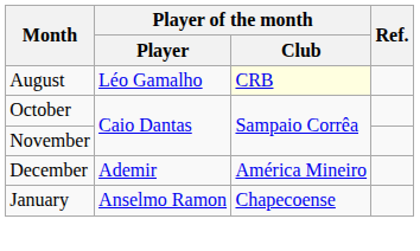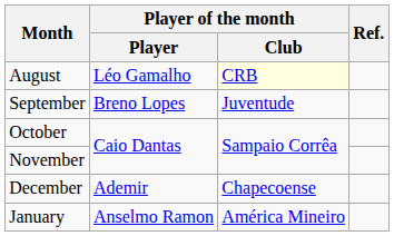 <table class="wikitable">
 <tr>
 <th rowspan="2">Month</th>
 <th colspan="2">Player of the month</th>
 <th rowspan="2">Ref.</th>
 </tr>
 <tr>
 <th>Player</th>
 <th>Club</th>
 </tr>
 <tr>
 <td>August</td>
 <td> <a href='#'>Léo Gamalho</a></td>
 <td style="background: lightyellow;"><a href='#'>CRB</a></td>
 <td></td>
 </tr>
 <tr>
+<td>September</td>
+<td> <a href='#'>Breno Lopes</a></td>
+<td><a href='#'>Juventude</a></td>
+<td></td>
+</tr>
+<tr>
 <td rowspan=2>October</td>
 </tr>
 <tr>
 <td rowspan=2> <a href='#'>Caio Dantas</a></td>
 <td rowspan=2><a href='#'>Sampaio Corrêa</a></td>
 <td></td>
 </tr>
 <tr>
 <td>November</td>
 <td></td>
 </tr>
 <tr>
 <td>December</td>
 <td> <a href='#'>Ademir</a></td>
-<td><a href='#'>América Mineiro</a></td>
+<td><a href='#'>Chapecoense</a></td>
 <td></td>
 </tr>
 <tr>
 <td>January</td>
 <td> <a href='#'>Anselmo Ramon</a></td>
-<td><a href='#'>Chapecoense</a></td>
+<td><a href='#'>América Mineiro</a></td>
 <td></td>
 </tr>
 </table>
